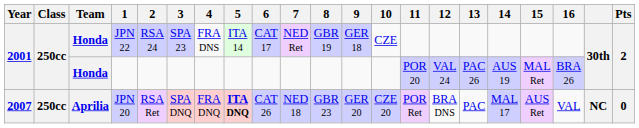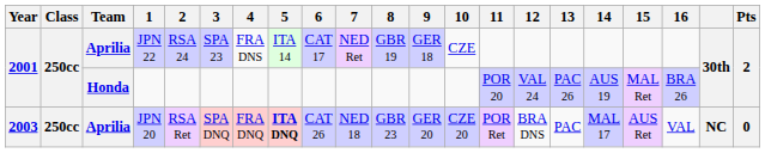 <table class="wikitable" style="text-align:center;">
 <tr>
 <th>Year</th>
 <th>Class</th>
 <th>Team</th>
 <th>1</th>
 <th>2</th>
 <th>3</th>
 <th>4</th>
 <th>5</th>
 <th>6</th>
 <th>7</th>
 <th>8</th>
 <th>9</th>
 <th>10</th>
 <th>11</th>
 <th>12</th>
 <th>13</th>
 <th>14</th>
 <th>15</th>
 <th>16</th>
 <th></th>
 <th>Pts</th>
 </tr>
 <tr>
 <th rowspan=2><a href='#'>2001</a></th>
 <th rowspan=2>250cc</th>
-<th align="left"><a href='#'>Honda</a></th>
+<th align="left"><a href='#'>Aprilia</a></th>
 <td style="background:#CFCFFF;"><a href='#'>JPN</a><br><small>22</small></td>
 <td style="background:#CFCFFF;"><a href='#'>RSA</a><br><small>24</small></td>
 <td style="background:#CFCFFF;"><a href='#'>SPA</a><br><small>23</small></td>
 <td><a href='#'>FRA</a><br><small>DNS</small></td>
 <td style="background:#DFFFDF;"><a href='#'>ITA</a><br><small>14</small></td>
 <td style="background:#CFCFFF;"><a href='#'>CAT</a><br><small>17</small></td>
 <td style="background:#EFCFFF;"><a href='#'>NED</a><br><small>Ret</small></td>
 <td style="background:#CFCFFF;"><a href='#'>GBR</a><br><small>19</small></td>
 <td style="background:#CFCFFF;"><a href='#'>GER</a><br><small>18</small></td>
 <td><a href='#'>CZE</a></td>
 <td></td>
 <td></td>
 <td></td>
 <td></td>
 <td></td>
 <td></td>
 <th rowspan=2>30th</th>
 <th rowspan=2>2</th>
 </tr>
 <tr>
 <th><a href='#'>Honda</a></th>
 <td></td>
 <td></td>
 <td></td>
 <td></td>
 <td></td>
 <td></td>
 <td></td>
 <td></td>
 <td></td>
 <td></td>
 <td style="background:#CFCFFF;"><a href='#'>POR</a><br><small>20</small></td>
 <td style="background:#CFCFFF;"><a href='#'>VAL</a><br><small>24</small></td>
 <td style="background:#CFCFFF;"><a href='#'>PAC</a><br><small>26</small></td>
 <td style="background:#CFCFFF;"><a href='#'>AUS</a><br><small>19</small></td>
 <td style="background:#EFCFFF;"><a href='#'>MAL</a><br><small>Ret</small></td>
 <td style="background:#CFCFFF;"><a href='#'>BRA</a><br><small>26</small></td>
 </tr>
 <tr>
-<th align="left"><a href='#'>2007</a></th>
+<th align="left"><a href='#'>2003</a></th>
 <th align="left">250cc</th>
 <th align="left"><a href='#'>Aprilia</a></th>
 <td style="background:#CFCFFF;"><a href='#'>JPN</a><br><small>20</small></td>
 <td style="background:#EFCFFF;"><a href='#'>RSA</a><br><small>Ret</small></td>
 <td style="background:#FFCFCF;"><a href='#'>SPA</a><br><small>DNQ</small></td>
 <td style="background:#FFCFCF;"><a href='#'>FRA</a><br><small>DNQ</small></td>
 <td style="background:#FFCFCF;"><strong><a href='#'>ITA</a><br><small>DNQ</small></strong></td>
 <td style="background:#CFCFFF;"><a href='#'>CAT</a><br><small>26</small></td>
 <td style="background:#CFCFFF;"><a href='#'>NED</a><br><small>18</small></td>
 <td style="background:#CFCFFF;"><a href='#'>GBR</a><br><small>23</small></td>
 <td style="background:#CFCFFF;"><a href='#'>GER</a><br><small>20</small></td>
 <td style="background:#CFCFFF;"><a href='#'>CZE</a><br><small>20</small></td>
 <td style="background:#EFCFFF;"><a href='#'>POR</a><br><small>Ret</small></td>
 <td><a href='#'>BRA</a><br><small>DNS</small></td>
 <td><a href='#'>PAC</a></td>
 <td style="background:#CFCFFF;"><a href='#'>MAL</a><br><small>17</small></td>
 <td style="background:#EFCFFF;"><a href='#'>AUS</a><br><small>Ret</small></td>
 <td><a href='#'>VAL</a></td>
 <th>NC</th>
 <th>0</th>
 </tr>
 </table>
